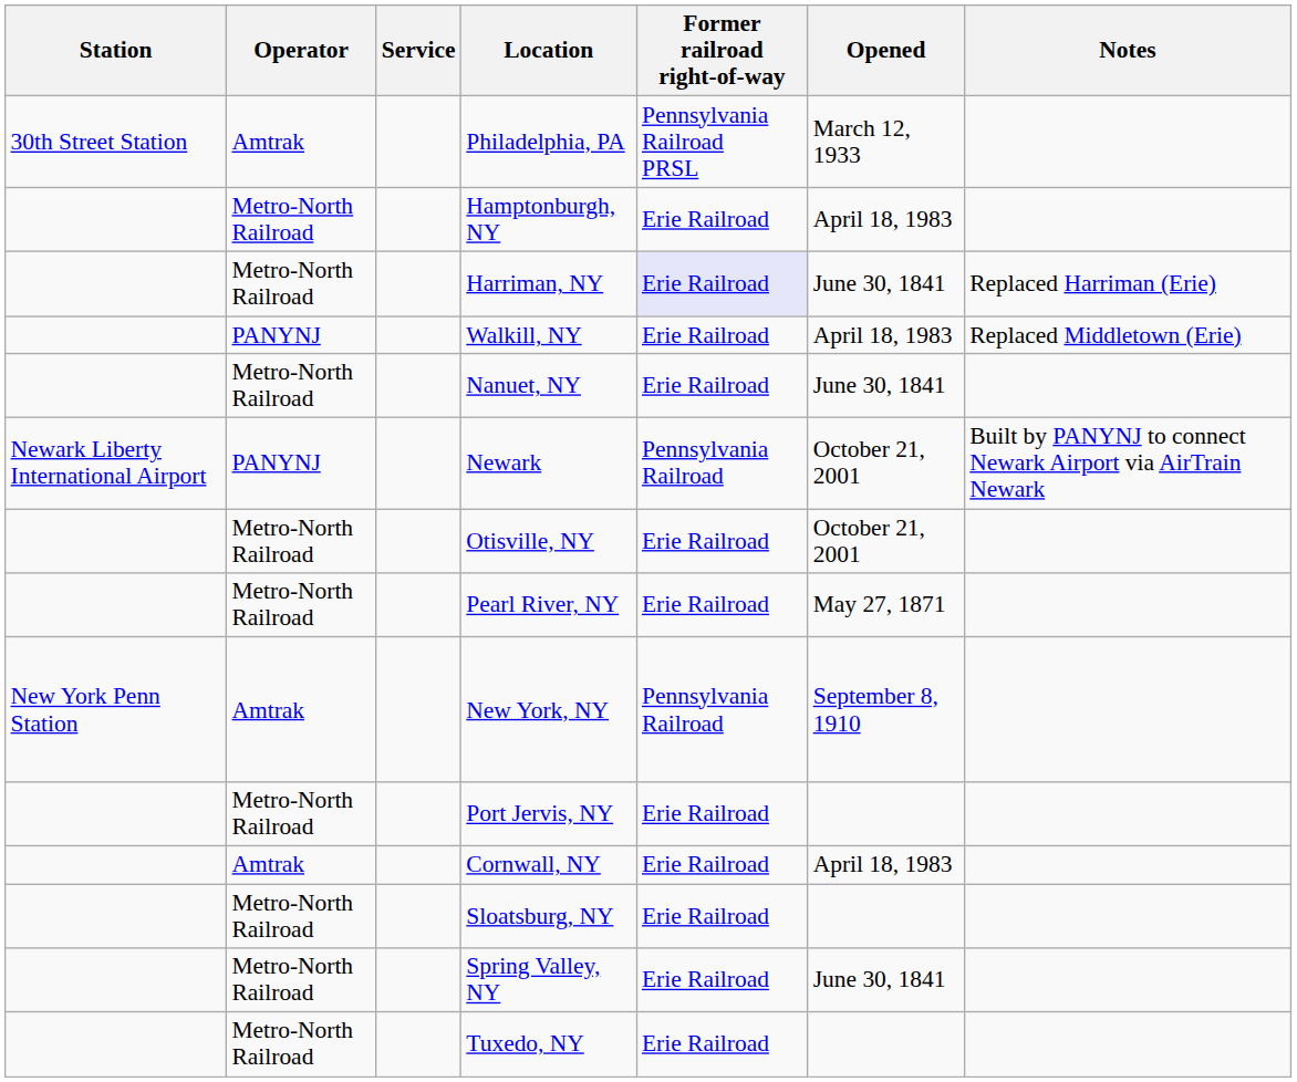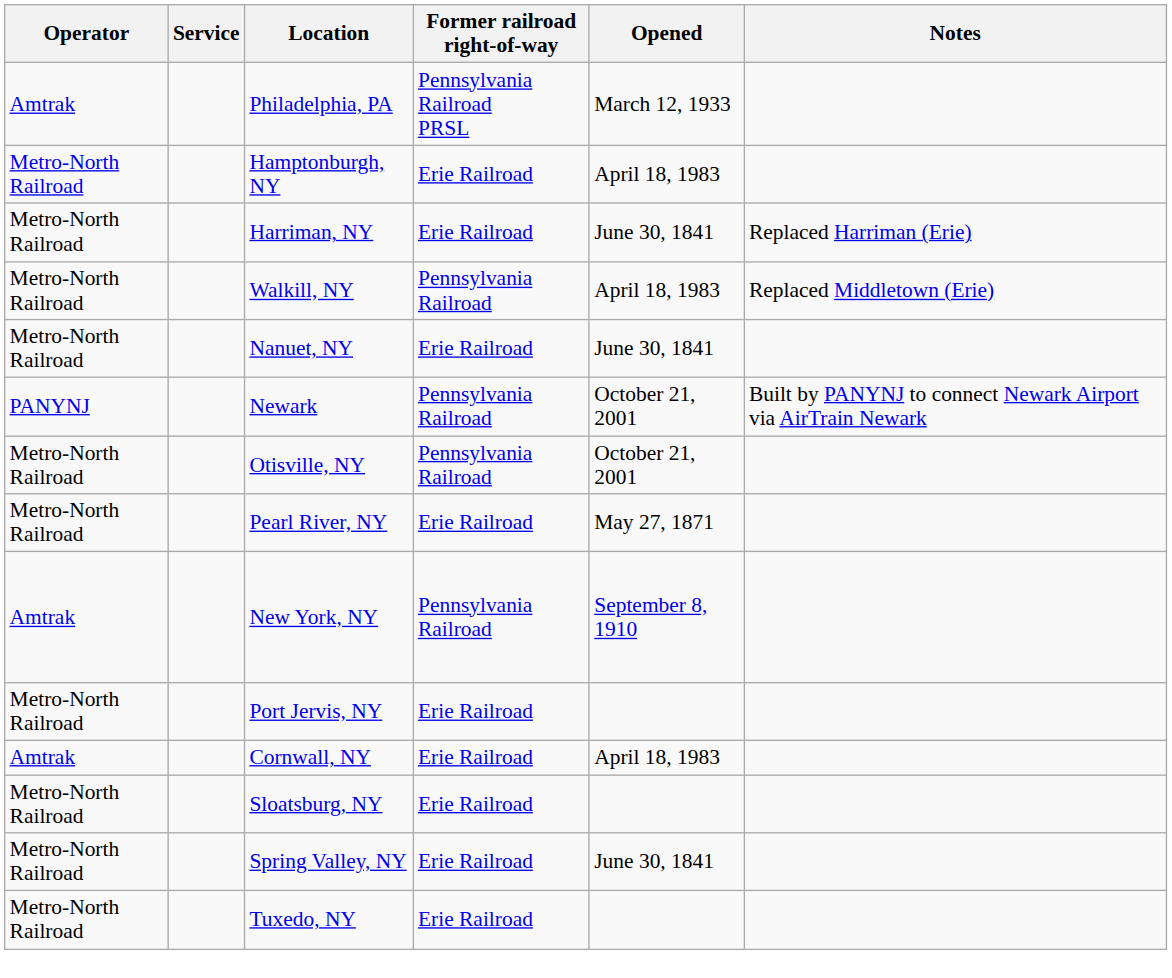 <table class="wikitable sortable">
 <tr>
-<th>Station</th>
 <th>Operator</th>
 <th>Service</th>
 <th>Location</th>
 <th>Former railroad<br>right-of-way</th>
 <th>Opened</th>
 <th>Notes</th>
 </tr>
 <tr>
-<td><a href='#'>30th Street Station</a> </td>
 <td><a href='#'>Amtrak</a></td>
 <td></td>
 <td><a href='#'>Philadelphia, PA</a></td>
 <td><a href='#'>Pennsylvania Railroad</a><br><a href='#'>PRSL</a></td>
 <td>March 12, 1933</td>
 <td></td>
 </tr>
 <tr>
-<td> </td>
 <td><a href='#'>Metro-North Railroad</a></td>
 <td></td>
 <td><a href='#'>Hamptonburgh, NY</a></td>
 <td><a href='#'>Erie Railroad</a></td>
 <td>April 18, 1983</td>
 <td></td>
 </tr>
 <tr>
-<td> </td>
 <td>Metro-North Railroad</td>
 <td></td>
 <td><a href='#'>Harriman, NY</a></td>
-<td style="background: lavender;"><a href='#'>Erie Railroad</a></td>
+<td><a href='#'>Erie Railroad</a></td>
 <td>June 30, 1841</td>
 <td>Replaced <a href='#'>Harriman (Erie)</a></td>
 </tr>
 <tr>
-<td> </td>
-<td><a href='#'>PANYNJ</a></td>
+<td>Metro-North Railroad</td>
 <td></td>
 <td><a href='#'>Walkill, NY</a></td>
-<td><a href='#'>Erie Railroad</a></td>
+<td><a href='#'>Pennsylvania Railroad</a></td>
 <td>April 18, 1983</td>
 <td>Replaced <a href='#'>Middletown (Erie)</a></td>
 </tr>
 <tr>
-<td> </td>
 <td>Metro-North Railroad</td>
 <td></td>
 <td><a href='#'>Nanuet, NY</a></td>
 <td><a href='#'>Erie Railroad</a></td>
 <td>June 30, 1841</td>
 <td></td>
 </tr>
 <tr>
-<td><a href='#'>Newark Liberty International Airport</a> </td>
 <td><a href='#'>PANYNJ</a></td>
 <td><br></td>
 <td><a href='#'>Newark</a></td>
 <td><a href='#'>Pennsylvania Railroad</a></td>
 <td>October 21, 2001</td>
 <td>Built by <a href='#'>PANYNJ</a> to connect <a href='#'>Newark Airport</a> via <a href='#'>AirTrain Newark</a></td>
 </tr>
 <tr>
-<td></td>
 <td>Metro-North Railroad</td>
 <td></td>
 <td><a href='#'>Otisville, NY</a></td>
-<td><a href='#'>Erie Railroad</a></td>
+<td><a href='#'>Pennsylvania Railroad</a></td>
 <td>October 21, 2001</td>
 <td></td>
 </tr>
 <tr>
-<td> </td>
 <td>Metro-North Railroad</td>
 <td></td>
 <td><a href='#'>Pearl River, NY</a></td>
 <td><a href='#'>Erie Railroad</a></td>
 <td>May 27, 1871</td>
 <td></td>
 </tr>
 <tr>
-<td><a href='#'>New York Penn Station</a> </td>
 <td><a href='#'>Amtrak</a></td>
 <td><br><br><br><br><br></td>
 <td><a href='#'>New York, NY</a></td>
 <td><a href='#'>Pennsylvania Railroad</a></td>
 <td><a href='#'>September 8, 1910</a></td>
 <td></td>
 </tr>
 <tr>
-<td> </td>
 <td>Metro-North Railroad</td>
 <td></td>
 <td><a href='#'>Port Jervis, NY</a></td>
 <td><a href='#'>Erie Railroad</a></td>
 <td></td>
 <td></td>
 </tr>
 <tr>
-<td> </td>
 <td><a href='#'>Amtrak</a></td>
 <td></td>
 <td><a href='#'>Cornwall, NY</a></td>
 <td><a href='#'>Erie Railroad</a></td>
 <td>April 18, 1983</td>
 <td></td>
 </tr>
 <tr>
-<td></td>
 <td>Metro-North Railroad</td>
 <td></td>
 <td><a href='#'>Sloatsburg, NY</a></td>
 <td><a href='#'>Erie Railroad</a></td>
 <td></td>
 <td></td>
 </tr>
 <tr>
-<td> </td>
 <td>Metro-North Railroad</td>
 <td></td>
 <td><a href='#'>Spring Valley, NY</a></td>
 <td><a href='#'>Erie Railroad</a></td>
 <td>June 30, 1841</td>
 <td></td>
 </tr>
 <tr>
-<td></td>
 <td>Metro-North Railroad</td>
 <td></td>
 <td><a href='#'>Tuxedo, NY</a></td>
 <td><a href='#'>Erie Railroad</a></td>
 <td></td>
 <td></td>
 </tr>
 </table>
